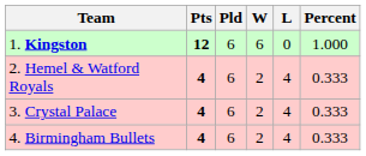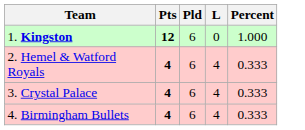 <table class="wikitable" style="text-align: center;">
 <tr>
 <th width="175">Team</th>
 <th width="20" abbr="Points">Pts</th>
 <th width="20" abbr="Played">Pld</th>
-<th width="20" abbr="Won">W</th>
 <th width="20" abbr="Lost">L</th>
 <th width="20" abbr="Percentage">Percent</th>
 </tr>
 <tr style="background: #ccffcc;">
 <td style="text-align:left;">1. <strong><a href='#'>Kingston</a></strong></td>
 <td><strong>12</strong></td>
-<td>6</td>
 <td>6</td>
 <td>0</td>
 <td>1.000</td>
 </tr>
 <tr style="background: #ffcccc;">
 <td style="text-align:left;">2. <a href='#'>Hemel & Watford Royals</a></td>
 <td><strong>4</strong></td>
 <td>6</td>
-<td>2</td>
 <td>4</td>
 <td>0.333</td>
 </tr>
 <tr style="background: #ffcccc;">
 <td style="text-align:left;">3. <a href='#'>Crystal Palace</a></td>
 <td><strong>4</strong></td>
 <td>6</td>
-<td>2</td>
 <td>4</td>
 <td>0.333</td>
 </tr>
 <tr style="background: #ffcccc;">
 <td style="text-align:left;">4. <a href='#'>Birmingham Bullets</a></td>
 <td><strong>4</strong></td>
 <td>6</td>
-<td>2</td>
 <td>4</td>
 <td>0.333</td>
 </tr>
 </table>
